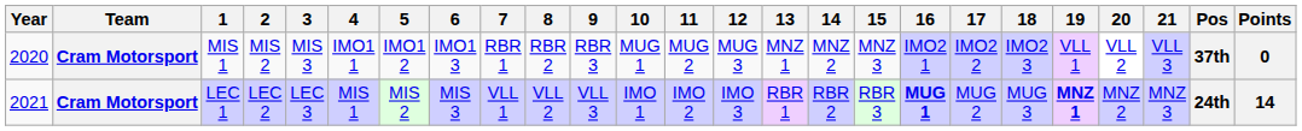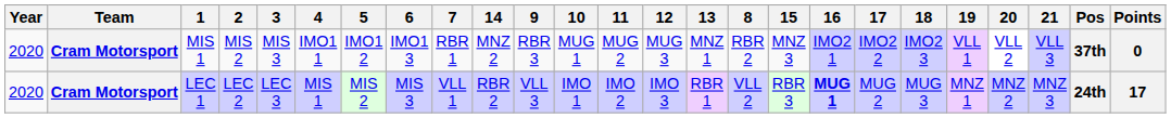 <table class="wikitable" style="text-align:center; font-size:85%">
 <tr>
 <th>Year</th>
 <th>Team</th>
 <th>1</th>
 <th>2</th>
 <th>3</th>
 <th>4</th>
 <th>5</th>
 <th>6</th>
 <th>7</th>
-<th>8</th>
+<th>14</th>
 <th>9</th>
 <th>10</th>
 <th>11</th>
 <th>12</th>
 <th>13</th>
-<th>14</th>
+<th>8</th>
 <th>15</th>
 <th>16</th>
 <th>17</th>
 <th>18</th>
 <th>19</th>
 <th>20</th>
 <th>21</th>
 <th>Pos</th>
 <th>Points</th>
 </tr>
 <tr>
 <td><a href='#'>2020</a></td>
 <th nowrap><a href='#'>Cram Motorsport</a></th>
 <td style="background:#;"><a href='#'>MIS<br>1</a></td>
 <td style="background:#;"><a href='#'>MIS<br>2</a></td>
 <td style="background:#;"><a href='#'>MIS<br>3</a></td>
 <td style="background:#;"><a href='#'>IMO1<br>1</a></td>
 <td style="background:#;"><a href='#'>IMO1<br>2</a></td>
 <td style="background:#;"><a href='#'>IMO1<br>3</a></td>
 <td style="background:#;"><a href='#'>RBR<br>1</a></td>
-<td style="background:#;"><a href='#'>RBR<br>2</a></td>
+<td style="background:#;"><a href='#'>MNZ<br>2</a></td>
 <td style="background:#;"><a href='#'>RBR<br>3</a></td>
 <td style="background:#;"><a href='#'>MUG<br>1</a></td>
 <td style="background:#;"><a href='#'>MUG<br>2</a></td>
 <td style="background:#;"><a href='#'>MUG<br>3</a></td>
 <td style="background:#;"><a href='#'>MNZ<br>1</a></td>
-<td style="background:#;"><a href='#'>MNZ<br>2</a></td>
+<td style="background:#;"><a href='#'>RBR<br>2</a></td>
 <td style="background:#;"><a href='#'>MNZ<br>3</a></td>
 <td style="background:#CFCFFF;"><a href='#'>IMO2<br>1</a><br></td>
 <td style="background:#CFCFFF;"><a href='#'>IMO2<br>2</a><br></td>
 <td style="background:#CFCFFF;"><a href='#'>IMO2<br>3</a><br></td>
 <td style="background:#EFCFFF;"><a href='#'>VLL<br>1</a><br></td>
 <td style="background:#FFFFFF;"><a href='#'>VLL<br>2</a><br></td>
 <td style="background:#CFCFFF;"><a href='#'>VLL<br>3</a><br></td>
 <th>37th</th>
 <th>0</th>
 </tr>
 <tr>
-<td><a href='#'>2021</a></td>
+<td><a href='#'>2020</a></td>
 <th nowrap><a href='#'>Cram Motorsport</a></th>
 <td style="background:#CFCFFF;"><a href='#'>LEC<br>1</a><br></td>
 <td style="background:#CFCFFF;"><a href='#'>LEC<br>2</a><br></td>
 <td style="background:#CFCFFF;"><a href='#'>LEC<br>3</a><br></td>
 <td style="background:#CFCFFF;"><a href='#'>MIS<br>1</a><br></td>
 <td style="background:#DFFFDF;"><a href='#'>MIS<br>2</a><br></td>
 <td style="background:#CFCFFF;"><a href='#'>MIS<br>3</a><br></td>
 <td style="background:#CFCFFF;"><a href='#'>VLL<br>1</a><br></td>
-<td style="background:#CFCFFF;"><a href='#'>VLL<br>2</a><br></td>
+<td style="background:#CFCFFF;"><a href='#'>RBR<br>2</a><br></td>
 <td style="background:#CFCFFF;"><a href='#'>VLL<br>3</a><br></td>
 <td style="background:#CFCFFF;"><a href='#'>IMO<br>1</a><br></td>
 <td style="background:#CFCFFF;"><a href='#'>IMO<br>2</a><br></td>
 <td style="background:#CFCFFF;"><a href='#'>IMO<br>3</a><br></td>
 <td style="background:#EFCFFF;"><a href='#'>RBR<br>1</a><br></td>
-<td style="background:#CFCFFF;"><a href='#'>RBR<br>2</a><br></td>
+<td style="background:#CFCFFF;"><a href='#'>VLL<br>2</a><br></td>
 <td style="background:#DFFFDF;"><a href='#'>RBR<br>3</a><br></td>
 <td style="background:#CFCFFF;"><strong><a href='#'>MUG<br>1</a><br></strong></td>
 <td style="background:#CFCFFF;"><a href='#'>MUG<br>2</a><br></td>
 <td style="background:#CFCFFF;"><a href='#'>MUG<br>3</a><br></td>
-<td style="background:#EFCFFF;"><strong><a href='#'>MNZ<br>1</a><br></strong></td>
+<td style="background:#EFCFFF;"><a href='#'>MNZ<br>1</a><br></td>
 <td style="background:#CFCFFF;"><a href='#'>MNZ<br>2</a><br></td>
 <td style="background:#CFCFFF;"><a href='#'>MNZ<br>3</a><br></td>
 <th>24th</th>
-<th>14</th>
+<th>17</th>
 </tr>
 </table>
